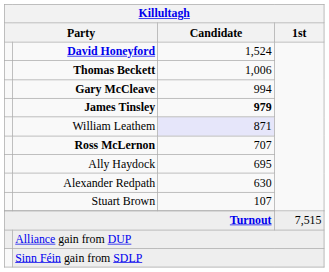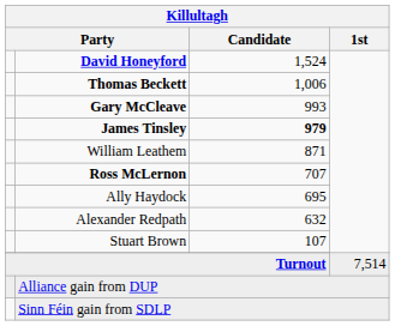 <table class="wikitable">
 <tr>
 <th colspan="4" align="center"><a href='#'>Killultagh</a></th>
 </tr>
 <tr>
 <th colspan="2" align="center" width=200>Party</th>
 <th width=150>Candidate</th>
 <th width=60>1st </th>
 </tr>
 <tr>
 <td></td>
 <td align="right"><strong><a href='#'>David Honeyford</a></strong></td>
 <td align="right">1,524</td>
 </tr>
 <tr>
 <td></td>
 <td align="right"><strong>Thomas Beckett</strong></td>
 <td align="right">1,006</td>
 </tr>
 <tr>
 <td></td>
 <td align="right"><strong>Gary McCleave</strong></td>
-<td align="right">994</td>
+<td align="right">993</td>
 </tr>
 <tr>
 <td></td>
 <td align="right"><strong>James Tinsley</strong></td>
 <td align="right"><strong>979</strong></td>
 </tr>
 <tr>
 <td></td>
 <td align="right">William Leathem</td>
-<td align="right" style="background: lavender;">871</td>
+<td align="right">871</td>
 </tr>
 <tr>
 <td></td>
 <td align="right"><strong>Ross McLernon</strong></td>
 <td align="right">707</td>
 </tr>
 <tr>
 <td></td>
 <td align="right">Ally Haydock</td>
 <td align="right">695</td>
 </tr>
 <tr>
 <td></td>
 <td align="right">Alexander Redpath</td>
-<td align="right">630</td>
+<td align="right">632</td>
 </tr>
 <tr>
 <td></td>
 <td align="right">Stuart Brown</td>
 <td align="right">107</td>
 </tr>
 <tr>
 </tr>
 <tr bgcolor="EEEEEE">
 <td colspan=3 align="right"><strong><a href='#'>Turnout</a></strong></td>
-<td align="right">7,515</td>
+<td align="right">7,514</td>
 </tr>
 <tr bgcolor="EEEEEE">
 <td bgcolor=></td>
 <td colspan=4 bgcolor="EEEEEE"><a href='#'>Alliance</a> gain from <a href='#'>DUP</a></td>
 </tr>
 <tr>
 <td bgcolor=></td>
 <td colspan=4 bgcolor="EEEEEE"><a href='#'>Sinn Féin</a> gain from <a href='#'>SDLP</a></td>
 </tr>
 </table>
